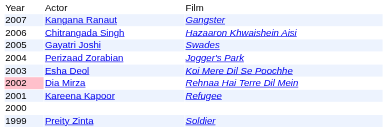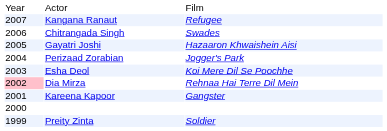 <table width="50%" border="0" cellpadding="1" cellspacing="1">
 <tr>
 <td>Year</td>
 <td>Actor</td>
 <td>Film</td>
 </tr>
 <tr bgcolor="#edf3fe">
 <td>2007</td>
 <td><a href='#'>Kangana Ranaut</a></td>
-<td><em><a href='#'>Gangster</a></em></td>
+<td><em><a href='#'>Refugee</a></em></td>
 </tr>
 <tr>
 <td>2006</td>
 <td><a href='#'>Chitrangada Singh</a></td>
-<td><em><a href='#'>Hazaaron Khwaishein Aisi</a></em></td>
+<td><em><a href='#'>Swades</a></em></td>
 </tr>
 <tr bgcolor="#edf3fe">
 <td>2005</td>
 <td><a href='#'>Gayatri Joshi</a></td>
-<td><em><a href='#'>Swades</a></em></td>
+<td><em><a href='#'>Hazaaron Khwaishein Aisi</a></em></td>
 </tr>
 <tr>
 <td>2004</td>
 <td><a href='#'>Perizaad Zorabian</a></td>
 <td><em><a href='#'>Jogger's Park</a></em></td>
 </tr>
 <tr bgcolor="#edf3fe">
 <td>2003</td>
 <td><a href='#'>Esha Deol</a></td>
 <td><em><a href='#'>Koi Mere Dil Se Poochhe</a></em></td>
 </tr>
 <tr>
 <td style="background: pink;">2002</td>
 <td><a href='#'>Dia Mirza</a></td>
 <td><em><a href='#'>Rehnaa Hai Terre Dil Mein</a></em></td>
 </tr>
 <tr bgcolor="#edf3fe">
 <td>2001</td>
 <td><a href='#'>Kareena Kapoor</a></td>
-<td><em><a href='#'>Refugee</a></em></td>
+<td><em><a href='#'>Gangster</a></em></td>
 </tr>
 <tr>
 <td>2000</td>
 <td></td>
 <td><em> </em></td>
 </tr>
 <tr bgcolor="#edf3fe">
 <td>1999</td>
 <td><a href='#'>Preity Zinta</a></td>
 <td><em><a href='#'>Soldier</a></em></td>
 </tr>
 </table>
